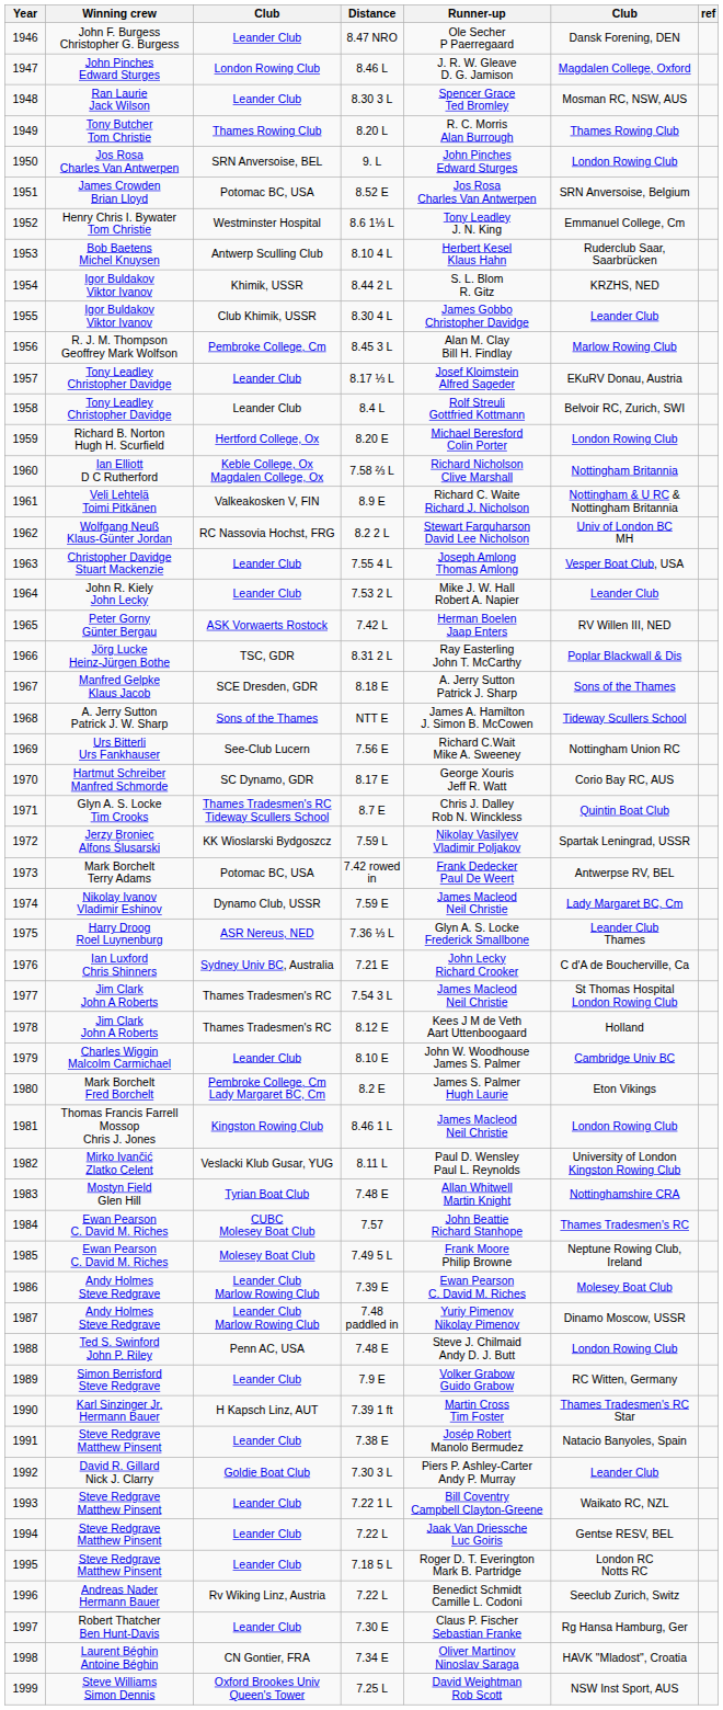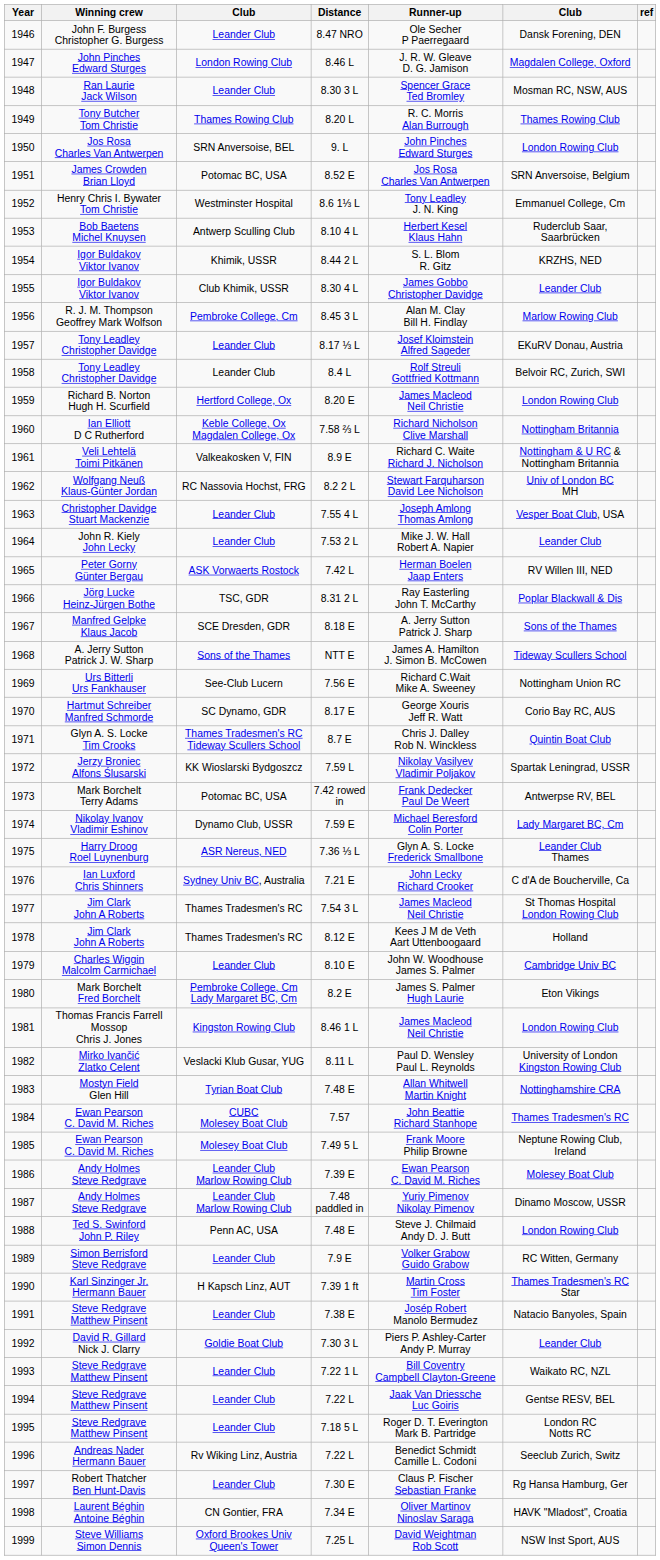 <table class="wikitable" style="text-align:center">
 <tr>
 <th width=50>Year</th>
 <th width=200>Winning crew</th>
 <th width=200>Club</th>
 <th width=80>Distance</th>
 <th width=200>Runner-up</th>
 <th width=200>Club</th>
 <th width=20>ref</th>
 </tr>
 <tr>
 <td>1946</td>
 <td>John F. Burgess<br>Christopher G. Burgess</td>
 <td><a href='#'>Leander Club</a></td>
 <td>8.47 NRO</td>
 <td>Ole Secher<br>P Paerregaard</td>
 <td>Dansk Forening, DEN</td>
 <td></td>
 </tr>
 <tr>
 <td>1947</td>
 <td><a href='#'>John Pinches</a><br><a href='#'>Edward Sturges</a></td>
 <td><a href='#'>London Rowing Club</a></td>
 <td>8.46  L</td>
 <td>J. R. W. Gleave<br>D. G. Jamison</td>
 <td><a href='#'>Magdalen College, Oxford</a></td>
 <td></td>
 </tr>
 <tr>
 <td>1948</td>
 <td><a href='#'>Ran Laurie</a><br><a href='#'>Jack Wilson</a></td>
 <td><a href='#'>Leander Club</a></td>
 <td>8.30 3 L</td>
 <td><a href='#'>Spencer Grace</a><br><a href='#'>Ted Bromley</a></td>
 <td>Mosman RC, NSW, AUS</td>
 <td></td>
 </tr>
 <tr>
 <td>1949</td>
 <td><a href='#'>Tony Butcher</a><br><a href='#'>Tom Christie</a></td>
 <td><a href='#'>Thames Rowing Club</a></td>
 <td>8.20  L</td>
 <td>R. C. Morris<br><a href='#'>Alan Burrough</a></td>
 <td><a href='#'>Thames Rowing Club</a></td>
 <td></td>
 </tr>
 <tr>
 <td>1950</td>
 <td><a href='#'>Jos Rosa</a><br><a href='#'>Charles Van Antwerpen</a></td>
 <td>SRN Anversoise, BEL</td>
 <td>9. L</td>
 <td><a href='#'>John Pinches</a><br><a href='#'>Edward Sturges</a></td>
 <td><a href='#'>London Rowing Club</a></td>
 <td></td>
 </tr>
 <tr>
 <td>1951</td>
 <td><a href='#'>James Crowden</a><br><a href='#'>Brian Lloyd</a></td>
 <td>Potomac BC, USA</td>
 <td>8.52 E</td>
 <td><a href='#'>Jos Rosa</a><br><a href='#'>Charles Van Antwerpen</a></td>
 <td>SRN Anversoise, Belgium</td>
 <td></td>
 </tr>
 <tr>
 <td>1952</td>
 <td>Henry Chris I. Bywater<br><a href='#'>Tom Christie</a></td>
 <td>Westminster Hospital</td>
 <td>8.6 1⅓ L</td>
 <td><a href='#'>Tony Leadley</a><br>J. N. King</td>
 <td>Emmanuel College, Cm</td>
 <td></td>
 </tr>
 <tr>
 <td>1953</td>
 <td><a href='#'>Bob Baetens</a><br><a href='#'>Michel Knuysen</a></td>
 <td>Antwerp Sculling Club</td>
 <td>8.10 4 L</td>
 <td><a href='#'>Herbert Kesel</a><br><a href='#'>Klaus Hahn</a></td>
 <td>Ruderclub Saar, Saarbrücken</td>
 <td></td>
 </tr>
 <tr>
 <td>1954</td>
 <td><a href='#'>Igor Buldakov</a><br><a href='#'>Viktor Ivanov</a></td>
 <td>Khimik, USSR</td>
 <td>8.44  2 L</td>
 <td>S. L. Blom<br>R. Gitz</td>
 <td>KRZHS, NED</td>
 <td></td>
 </tr>
 <tr>
 <td>1955</td>
 <td><a href='#'>Igor Buldakov</a><br><a href='#'>Viktor Ivanov</a></td>
 <td>Club Khimik, USSR</td>
 <td>8.30  4 L</td>
 <td><a href='#'>James Gobbo</a><br><a href='#'>Christopher Davidge</a></td>
 <td><a href='#'>Leander Club</a></td>
 <td></td>
 </tr>
 <tr>
 <td>1956</td>
 <td>R. J. M. Thompson<br>Geoffrey Mark Wolfson</td>
 <td><a href='#'>Pembroke College, Cm</a></td>
 <td>8.45 3 L</td>
 <td>Alan M. Clay<br>Bill H. Findlay</td>
 <td><a href='#'>Marlow Rowing Club</a></td>
 <td></td>
 </tr>
 <tr>
 <td>1957</td>
 <td><a href='#'>Tony Leadley</a><br><a href='#'>Christopher Davidge</a></td>
 <td><a href='#'>Leander Club</a></td>
 <td>8.17 ⅓ L</td>
 <td><a href='#'>Josef Kloimstein</a><br><a href='#'>Alfred Sageder</a></td>
 <td>EKuRV Donau, Austria</td>
 <td></td>
 </tr>
 <tr>
 <td>1958</td>
 <td><a href='#'>Tony Leadley</a><br><a href='#'>Christopher Davidge</a></td>
 <td>Leander Club</td>
 <td>8.4  L</td>
 <td><a href='#'>Rolf Streuli</a><br><a href='#'>Gottfried Kottmann</a></td>
 <td>Belvoir RC, Zurich, SWI</td>
 <td></td>
 </tr>
 <tr>
 <td>1959</td>
 <td>Richard B. Norton<br>Hugh H. Scurfield</td>
 <td><a href='#'>Hertford College, Ox</a></td>
 <td>8.20 E</td>
-<td><a href='#'>Michael Beresford</a><br><a href='#'>Colin Porter</a></td>
+<td><a href='#'>James Macleod</a><br><a href='#'>Neil Christie</a></td>
 <td><a href='#'>London Rowing Club</a></td>
 <td></td>
 </tr>
 <tr>
 <td>1960</td>
 <td><a href='#'>Ian Elliott</a><br>D C Rutherford</td>
 <td><a href='#'>Keble College, Ox</a><br> <a href='#'>Magdalen College, Ox</a></td>
 <td>7.58 ⅔ L</td>
 <td><a href='#'>Richard Nicholson</a><br><a href='#'>Clive Marshall</a></td>
 <td><a href='#'>Nottingham Britannia</a></td>
 <td></td>
 </tr>
 <tr>
 <td>1961</td>
 <td><a href='#'>Veli Lehtelä</a><br><a href='#'>Toimi Pitkänen</a></td>
 <td>Valkeakosken V, FIN</td>
 <td>8.9 E</td>
 <td>Richard C. Waite<br><a href='#'>Richard J. Nicholson</a></td>
 <td><a href='#'>Nottingham & U RC</a> & Nottingham Britannia</td>
 <td></td>
 </tr>
 <tr>
 <td>1962</td>
 <td><a href='#'>Wolfgang Neuß</a><br><a href='#'>Klaus-Günter Jordan</a></td>
 <td>RC Nassovia Hochst, FRG</td>
 <td>8.2 2 L</td>
 <td><a href='#'>Stewart Farquharson</a><br><a href='#'>David Lee Nicholson</a></td>
 <td><a href='#'>Univ of London BC</a><br>MH</td>
 <td></td>
 </tr>
 <tr>
 <td>1963</td>
 <td><a href='#'>Christopher Davidge</a><br><a href='#'>Stuart Mackenzie</a></td>
 <td><a href='#'>Leander Club</a></td>
 <td>7.55 4 L</td>
 <td><a href='#'>Joseph Amlong</a><br><a href='#'>Thomas Amlong</a></td>
 <td><a href='#'>Vesper Boat Club</a>, USA</td>
 <td></td>
 </tr>
 <tr>
 <td>1964</td>
 <td>John R. Kiely<br><a href='#'>John Lecky</a></td>
 <td><a href='#'>Leander Club</a></td>
 <td>7.53 2 L</td>
 <td>Mike J. W. Hall<br>Robert A. Napier</td>
 <td><a href='#'>Leander Club</a></td>
 <td></td>
 </tr>
 <tr>
 <td>1965</td>
 <td><a href='#'>Peter Gorny</a><br><a href='#'>Günter Bergau</a></td>
 <td><a href='#'>ASK Vorwaerts Rostock</a></td>
 <td>7.42  L</td>
 <td><a href='#'>Herman Boelen</a><br><a href='#'>Jaap Enters</a></td>
 <td>RV Willen III, NED</td>
 <td></td>
 </tr>
 <tr>
 <td>1966</td>
 <td><a href='#'>Jörg Lucke</a><br><a href='#'>Heinz-Jürgen Bothe</a></td>
 <td>TSC, GDR</td>
 <td>8.31 2 L</td>
 <td>Ray Easterling<br>John T. McCarthy</td>
 <td><a href='#'>Poplar Blackwall & Dis</a></td>
 <td></td>
 </tr>
 <tr>
 <td>1967</td>
 <td><a href='#'>Manfred Gelpke</a><br><a href='#'>Klaus Jacob</a></td>
 <td>SCE Dresden, GDR</td>
 <td>8.18 E</td>
 <td>A. Jerry Sutton<br>Patrick J. Sharp</td>
 <td><a href='#'>Sons of the Thames</a></td>
 <td></td>
 </tr>
 <tr>
 <td>1968</td>
 <td>A. Jerry Sutton<br>Patrick J. W. Sharp</td>
 <td><a href='#'>Sons of the Thames</a></td>
 <td>NTT E</td>
 <td>James A. Hamilton<br>J. Simon B. McCowen</td>
 <td><a href='#'>Tideway Scullers School</a></td>
 <td></td>
 </tr>
 <tr>
 <td>1969</td>
 <td><a href='#'>Urs Bitterli</a><br><a href='#'>Urs Fankhauser</a></td>
 <td>See-Club Lucern</td>
 <td>7.56  E</td>
 <td>Richard C.Wait<br>Mike A. Sweeney</td>
 <td>Nottingham  Union RC</td>
 <td></td>
 </tr>
 <tr>
 <td>1970</td>
 <td><a href='#'>Hartmut Schreiber</a><br><a href='#'>Manfred Schmorde</a></td>
 <td>SC Dynamo, GDR</td>
 <td>8.17 E</td>
 <td>George Xouris<br>Jeff R. Watt</td>
 <td>Corio Bay RC, AUS</td>
 <td></td>
 </tr>
 <tr>
 <td>1971</td>
 <td>Glyn A. S. Locke<br><a href='#'>Tim Crooks</a></td>
 <td><a href='#'>Thames Tradesmen's RC</a> <br> <a href='#'>Tideway Scullers School</a></td>
 <td>8.7 E</td>
 <td>Chris J. Dalley<br>Rob N. Winckless</td>
 <td><a href='#'>Quintin Boat Club</a></td>
 <td></td>
 </tr>
 <tr>
 <td>1972</td>
 <td><a href='#'>Jerzy Broniec</a><br><a href='#'>Alfons Ślusarski</a></td>
 <td>KK Wioslarski Bydgoszcz</td>
 <td>7.59  L</td>
 <td><a href='#'>Nikolay Vasilyev</a><br><a href='#'>Vladimir Poljakov</a></td>
 <td>Spartak Leningrad, USSR</td>
 <td></td>
 </tr>
 <tr>
 <td>1973</td>
 <td>Mark Borchelt<br>Terry Adams</td>
 <td>Potomac BC, USA</td>
 <td>7.42 rowed in</td>
 <td><a href='#'>Frank Dedecker</a><br><a href='#'>Paul De Weert</a></td>
 <td>Antwerpse RV, BEL</td>
 <td></td>
 </tr>
 <tr>
 <td>1974</td>
 <td><a href='#'>Nikolay Ivanov</a><br><a href='#'>Vladimir Eshinov</a></td>
 <td>Dynamo Club, USSR</td>
 <td>7.59 E</td>
-<td><a href='#'>James Macleod</a><br><a href='#'>Neil Christie</a></td>
+<td><a href='#'>Michael Beresford</a><br><a href='#'>Colin Porter</a></td>
 <td><a href='#'>Lady Margaret BC, Cm</a></td>
 <td></td>
 </tr>
 <tr>
 <td>1975</td>
 <td><a href='#'>Harry Droog</a><br><a href='#'>Roel Luynenburg</a></td>
 <td><a href='#'>ASR Nereus, NED</a></td>
 <td>7.36 ⅓ L</td>
 <td>Glyn A. S. Locke<br><a href='#'>Frederick Smallbone</a></td>
 <td><a href='#'>Leander Club</a><br> Thames</td>
 <td></td>
 </tr>
 <tr>
 <td>1976</td>
 <td><a href='#'>Ian Luxford</a><br><a href='#'>Chris Shinners</a></td>
 <td><a href='#'>Sydney Univ BC</a>, Australia</td>
 <td>7.21  E</td>
 <td><a href='#'>John Lecky</a><br><a href='#'>Richard Crooker</a></td>
 <td>C d'A de Boucherville, Ca</td>
 <td></td>
 </tr>
 <tr>
 <td>1977</td>
 <td><a href='#'>Jim Clark</a><br><a href='#'>John A Roberts</a></td>
 <td>Thames Tradesmen's RC</td>
 <td>7.54 3 L</td>
 <td><a href='#'>James Macleod</a><br><a href='#'>Neil Christie</a></td>
 <td>St Thomas Hospital <br> <a href='#'>London Rowing Club</a></td>
 <td></td>
 </tr>
 <tr>
 <td>1978</td>
 <td><a href='#'>Jim Clark</a><br><a href='#'>John A Roberts</a></td>
 <td>Thames Tradesmen's RC</td>
 <td>8.12 E</td>
 <td>Kees J M de Veth<br>Aart Uttenboogaard</td>
 <td>Holland</td>
 <td></td>
 </tr>
 <tr>
 <td>1979</td>
 <td><a href='#'>Charles Wiggin</a><br><a href='#'>Malcolm Carmichael</a></td>
 <td><a href='#'>Leander Club</a></td>
 <td>8.10 E</td>
 <td>John W. Woodhouse<br>James S. Palmer</td>
 <td><a href='#'>Cambridge Univ BC</a></td>
 <td></td>
 </tr>
 <tr>
 <td>1980</td>
 <td>Mark Borchelt<br><a href='#'>Fred Borchelt</a></td>
 <td><a href='#'>Pembroke College, Cm</a> <br> <a href='#'>Lady Margaret BC, Cm</a></td>
 <td>8.2 E</td>
 <td>James S. Palmer<br><a href='#'>Hugh Laurie</a></td>
 <td>Eton Vikings</td>
 <td></td>
 </tr>
 <tr>
 <td>1981</td>
 <td>Thomas Francis Farrell Mossop<br>Chris J. Jones</td>
 <td><a href='#'>Kingston Rowing Club</a></td>
 <td>8.46 1 L</td>
 <td><a href='#'>James Macleod</a><br><a href='#'>Neil Christie</a></td>
 <td><a href='#'>London Rowing Club</a></td>
 <td></td>
 </tr>
 <tr>
 <td>1982</td>
 <td><a href='#'>Mirko Ivančić</a><br><a href='#'>Zlatko Celent</a></td>
 <td>Veslacki Klub Gusar, YUG</td>
 <td>8.11  L</td>
 <td>Paul D. Wensley<br>Paul L. Reynolds</td>
 <td>University of London <br> <a href='#'>Kingston Rowing Club</a></td>
 <td></td>
 </tr>
 <tr>
 <td>1983</td>
 <td><a href='#'>Mostyn Field</a><br>Glen Hill</td>
 <td><a href='#'>Tyrian Boat Club</a></td>
 <td>7.48 E</td>
 <td><a href='#'>Allan Whitwell</a><br><a href='#'>Martin Knight</a></td>
 <td><a href='#'>Nottinghamshire CRA</a></td>
 <td></td>
 </tr>
 <tr>
 <td>1984</td>
 <td><a href='#'>Ewan Pearson</a><br><a href='#'>C. David M. Riches</a></td>
 <td><a href='#'>CUBC</a> <br> <a href='#'>Molesey Boat Club</a></td>
 <td>7.57</td>
 <td><a href='#'>John Beattie</a><br><a href='#'>Richard Stanhope</a></td>
 <td><a href='#'>Thames Tradesmen's RC</a></td>
 <td></td>
 </tr>
 <tr>
 <td>1985</td>
 <td><a href='#'>Ewan Pearson</a><br><a href='#'>C. David M. Riches</a></td>
 <td><a href='#'>Molesey Boat Club</a></td>
 <td>7.49 5 L</td>
 <td><a href='#'>Frank Moore</a><br>Philip Browne</td>
 <td>Neptune Rowing Club, Ireland</td>
 <td></td>
 </tr>
 <tr>
 <td>1986</td>
 <td><a href='#'>Andy Holmes</a><br><a href='#'>Steve Redgrave</a></td>
 <td><a href='#'>Leander Club</a><br> <a href='#'>Marlow Rowing Club</a></td>
 <td>7.39 E</td>
 <td><a href='#'>Ewan Pearson</a><br><a href='#'>C. David M. Riches</a></td>
 <td><a href='#'>Molesey Boat Club</a></td>
 <td></td>
 </tr>
 <tr>
 <td>1987</td>
 <td><a href='#'>Andy Holmes</a><br><a href='#'>Steve Redgrave</a></td>
 <td><a href='#'>Leander Club</a> <br> <a href='#'>Marlow Rowing Club</a></td>
 <td>7.48 paddled in</td>
 <td><a href='#'>Yuriy Pimenov</a><br><a href='#'>Nikolay Pimenov</a></td>
 <td>Dinamo Moscow, USSR</td>
 <td></td>
 </tr>
 <tr>
 <td>1988</td>
 <td><a href='#'>Ted S. Swinford</a><br><a href='#'>John P. Riley</a></td>
 <td>Penn AC, USA</td>
 <td>7.48 E</td>
 <td>Steve J. Chilmaid<br>Andy D. J. Butt</td>
 <td><a href='#'>London Rowing Club</a></td>
 <td></td>
 </tr>
 <tr>
 <td>1989</td>
 <td><a href='#'>Simon Berrisford</a><br><a href='#'>Steve Redgrave</a></td>
 <td><a href='#'>Leander Club</a></td>
 <td>7.9 E</td>
 <td><a href='#'>Volker Grabow</a><br><a href='#'>Guido Grabow</a></td>
 <td>RC Witten, Germany</td>
 <td></td>
 </tr>
 <tr>
 <td>1990</td>
 <td><a href='#'>Karl Sinzinger Jr.</a><br><a href='#'>Hermann Bauer</a></td>
 <td>H Kapsch Linz, AUT</td>
 <td>7.39 1 ft</td>
 <td><a href='#'>Martin Cross</a><br><a href='#'>Tim Foster</a></td>
 <td><a href='#'>Thames Tradesmen's RC</a> <br> Star</td>
 <td></td>
 </tr>
 <tr>
 <td>1991</td>
 <td><a href='#'>Steve Redgrave</a><br><a href='#'>Matthew Pinsent</a></td>
 <td><a href='#'>Leander Club</a></td>
 <td>7.38 E</td>
 <td><a href='#'>Josép Robert</a><br>Manolo Bermudez</td>
 <td>Natacio Banyoles, Spain</td>
 <td></td>
 </tr>
 <tr>
 <td>1992</td>
 <td><a href='#'>David R. Gillard</a><br>Nick J. Clarry</td>
 <td><a href='#'>Goldie Boat Club</a></td>
 <td>7.30 3 L</td>
 <td>Piers P. Ashley-Carter<br>Andy P. Murray</td>
 <td><a href='#'>Leander Club</a></td>
 <td></td>
 </tr>
 <tr>
 <td>1993</td>
 <td><a href='#'>Steve Redgrave</a><br><a href='#'>Matthew Pinsent</a></td>
 <td><a href='#'>Leander Club</a></td>
 <td>7.22 1 L</td>
 <td><a href='#'>Bill Coventry</a><br><a href='#'>Campbell Clayton-Greene</a></td>
 <td>Waikato RC, NZL</td>
 <td></td>
 </tr>
 <tr>
 <td>1994</td>
 <td><a href='#'>Steve Redgrave</a><br><a href='#'>Matthew Pinsent</a></td>
 <td><a href='#'>Leander Club</a></td>
 <td>7.22  L</td>
 <td><a href='#'>Jaak Van Driessche</a><br><a href='#'>Luc Goiris</a></td>
 <td>Gentse RESV, BEL</td>
 <td></td>
 </tr>
 <tr>
 <td>1995</td>
 <td><a href='#'>Steve Redgrave</a><br><a href='#'>Matthew Pinsent</a></td>
 <td><a href='#'>Leander Club</a></td>
 <td>7.18 5 L</td>
 <td>Roger D. T. Everington<br>Mark B. Partridge</td>
 <td>London RC <br> Notts RC</td>
 <td></td>
 </tr>
 <tr>
 <td>1996</td>
 <td><a href='#'>Andreas Nader</a><br><a href='#'>Hermann Bauer</a></td>
 <td>Rv Wiking Linz, Austria</td>
 <td>7.22  L</td>
 <td>Benedict Schmidt<br>Camille L. Codoni</td>
 <td>Seeclub Zurich, Switz</td>
 <td></td>
 </tr>
 <tr>
 <td>1997</td>
 <td>Robert Thatcher<br><a href='#'>Ben Hunt-Davis</a></td>
 <td><a href='#'>Leander Club</a></td>
 <td>7.30 E</td>
 <td>Claus P. Fischer<br><a href='#'>Sebastian Franke</a></td>
 <td>Rg Hansa Hamburg, Ger</td>
 <td></td>
 </tr>
 <tr>
 <td>1998</td>
 <td><a href='#'>Laurent Béghin</a><br><a href='#'>Antoine Béghin</a></td>
 <td>CN Gontier, FRA</td>
 <td>7.34 E</td>
 <td><a href='#'>Oliver Martinov</a><br><a href='#'>Ninoslav Saraga</a></td>
 <td>HAVK "Mladost", Croatia</td>
 <td></td>
 </tr>
 <tr>
 <td>1999</td>
 <td><a href='#'>Steve Williams</a><br><a href='#'>Simon Dennis</a></td>
 <td><a href='#'>Oxford Brookes Univ</a><br><a href='#'>Queen's Tower</a></td>
 <td>7.25  L</td>
 <td><a href='#'>David Weightman</a><br><a href='#'>Rob Scott</a></td>
 <td>NSW Inst Sport, AUS</td>
 <td></td>
 </tr>
 </table>
